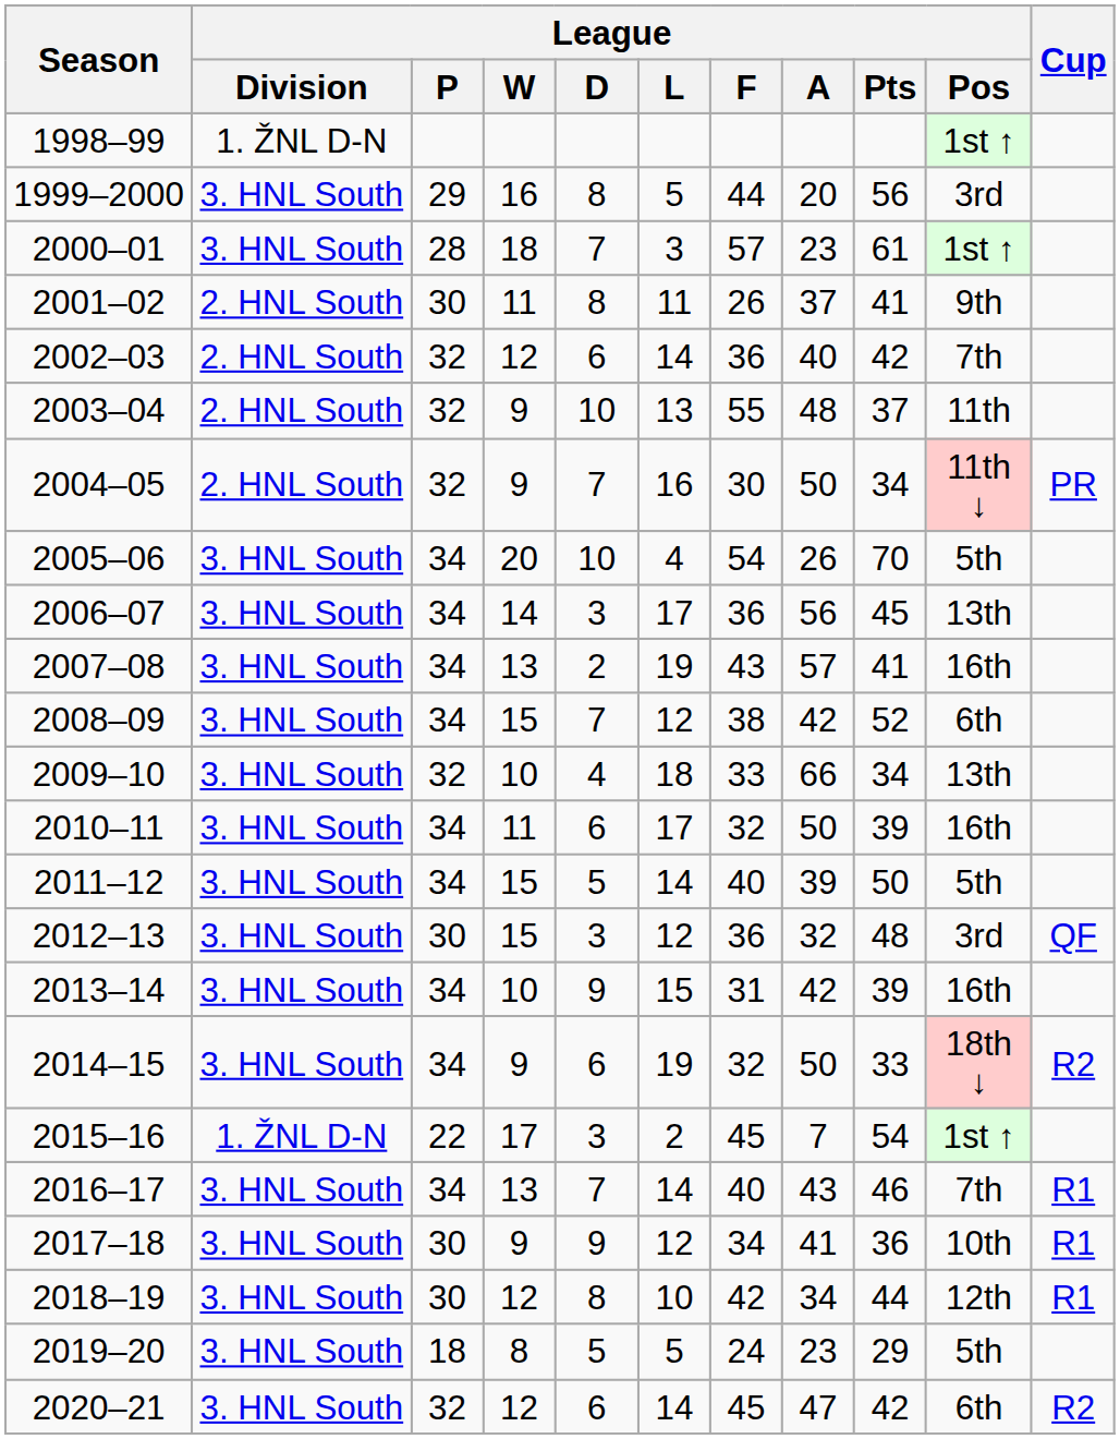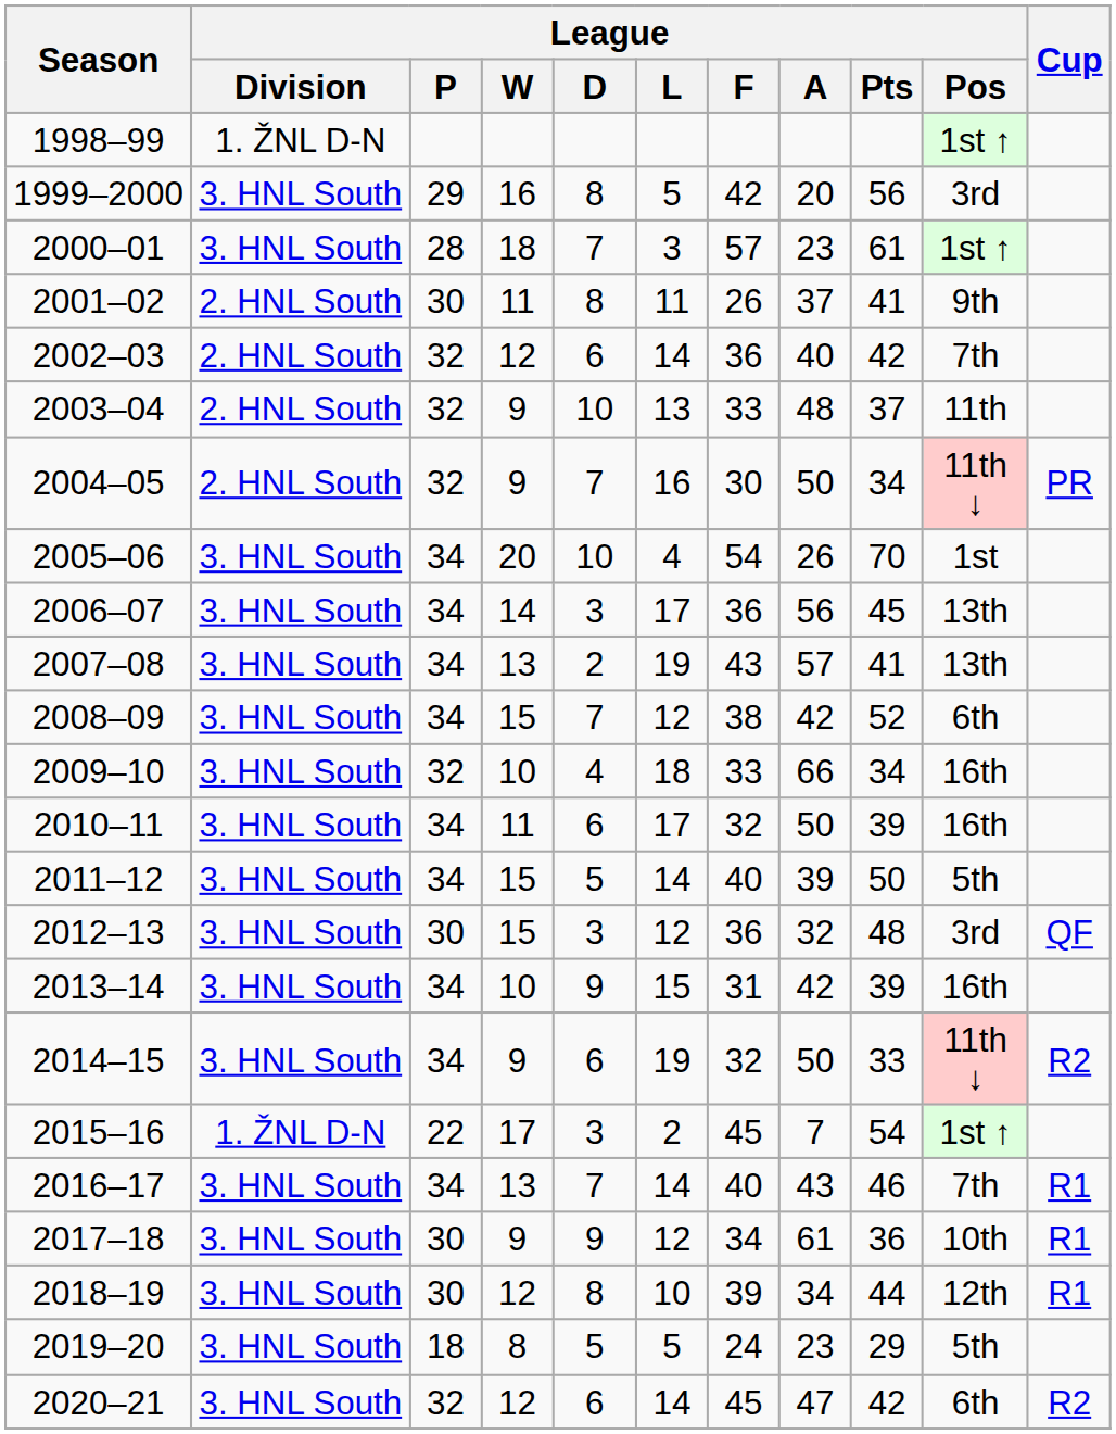 <table class="wikitable" style="font-size:95%; text-align: center;">
 <tr>
 <th rowspan=2>Season</th>
 <th colspan=9>League</th>
 <th rowspan=2 width="30"><a href='#'>Cup</a></th>
 </tr>
 <tr>
 <th>Division</th>
 <th width="25">P</th>
 <th width="25">W</th>
 <th width="30">D</th>
 <th width="25">L</th>
 <th width="25">F</th>
 <th width="25">A</th>
 <th width="25">Pts</th>
 <th width="40">Pos</th>
 </tr>
 <tr>
 <td>1998–99</td>
 <td>1. ŽNL D-N</td>
 <td></td>
 <td></td>
 <td></td>
 <td></td>
 <td></td>
 <td></td>
 <td></td>
 <td bgcolor="#DDFFDD">1st ↑</td>
 <td></td>
 </tr>
 <tr>
 <td>1999–2000</td>
 <td><a href='#'>3. HNL South</a></td>
 <td>29</td>
 <td>16</td>
 <td>8</td>
 <td>5</td>
-<td>44</td>
+<td>42</td>
 <td>20</td>
 <td>56</td>
 <td>3rd</td>
 <td></td>
 </tr>
 <tr>
 <td>2000–01</td>
 <td><a href='#'>3. HNL South</a></td>
 <td>28</td>
 <td>18</td>
 <td>7</td>
 <td>3</td>
 <td>57</td>
 <td>23</td>
 <td>61</td>
 <td bgcolor="#DDFFDD">1st ↑</td>
 <td></td>
 </tr>
 <tr>
 <td>2001–02</td>
 <td><a href='#'>2. HNL South</a></td>
 <td>30</td>
 <td>11</td>
 <td>8</td>
 <td>11</td>
 <td>26</td>
 <td>37</td>
 <td>41</td>
 <td>9th</td>
 <td></td>
 </tr>
 <tr>
 <td>2002–03</td>
 <td><a href='#'>2. HNL South</a></td>
 <td>32</td>
 <td>12</td>
 <td>6</td>
 <td>14</td>
 <td>36</td>
 <td>40</td>
 <td>42</td>
 <td>7th</td>
 <td></td>
 </tr>
 <tr>
 <td>2003–04</td>
 <td><a href='#'>2. HNL South</a></td>
 <td>32</td>
 <td>9</td>
 <td>10</td>
 <td>13</td>
-<td>55</td>
+<td>33</td>
 <td>48</td>
 <td>37</td>
 <td>11th</td>
 <td></td>
 </tr>
 <tr>
 <td>2004–05</td>
 <td><a href='#'>2. HNL South</a></td>
 <td>32</td>
 <td>9</td>
 <td>7</td>
 <td>16</td>
 <td>30</td>
 <td>50</td>
 <td>34</td>
 <td bgcolor="#FFCCCC">11th ↓</td>
 <td><a href='#'>PR</a></td>
 </tr>
 <tr>
 <td>2005–06</td>
 <td><a href='#'>3. HNL South</a></td>
 <td>34</td>
 <td>20</td>
 <td>10</td>
 <td>4</td>
 <td>54</td>
 <td>26</td>
 <td>70</td>
-<td>5th</td>
+<td>1st</td>
 <td></td>
 </tr>
 <tr>
 <td>2006–07</td>
 <td><a href='#'>3. HNL South</a></td>
 <td>34</td>
 <td>14</td>
 <td>3</td>
 <td>17</td>
 <td>36</td>
 <td>56</td>
 <td>45</td>
 <td>13th</td>
 <td></td>
 </tr>
 <tr>
 <td>2007–08</td>
 <td><a href='#'>3. HNL South</a></td>
 <td>34</td>
 <td>13</td>
 <td>2</td>
 <td>19</td>
 <td>43</td>
 <td>57</td>
 <td>41</td>
-<td>16th</td>
+<td>13th</td>
 <td></td>
 </tr>
 <tr>
 <td>2008–09</td>
 <td><a href='#'>3. HNL South</a></td>
 <td>34</td>
 <td>15</td>
 <td>7</td>
 <td>12</td>
 <td>38</td>
 <td>42</td>
 <td>52</td>
 <td>6th</td>
 <td></td>
 </tr>
 <tr>
 <td>2009–10</td>
 <td><a href='#'>3. HNL South</a></td>
 <td>32</td>
 <td>10</td>
 <td>4</td>
 <td>18</td>
 <td>33</td>
 <td>66</td>
 <td>34</td>
-<td>13th</td>
+<td>16th</td>
 <td></td>
 </tr>
 <tr>
 <td>2010–11</td>
 <td><a href='#'>3. HNL South</a></td>
 <td>34</td>
 <td>11</td>
 <td>6</td>
 <td>17</td>
 <td>32</td>
 <td>50</td>
 <td>39</td>
 <td>16th</td>
 <td></td>
 </tr>
 <tr>
 <td>2011–12</td>
 <td><a href='#'>3. HNL South</a></td>
 <td>34</td>
 <td>15</td>
 <td>5</td>
 <td>14</td>
 <td>40</td>
 <td>39</td>
 <td>50</td>
 <td>5th</td>
 <td></td>
 </tr>
 <tr>
 <td>2012–13</td>
 <td><a href='#'>3. HNL South</a></td>
 <td>30</td>
 <td>15</td>
 <td>3</td>
 <td>12</td>
 <td>36</td>
 <td>32</td>
 <td>48</td>
 <td>3rd</td>
 <td><a href='#'>QF</a></td>
 </tr>
 <tr>
 <td>2013–14</td>
 <td><a href='#'>3. HNL South</a></td>
 <td>34</td>
 <td>10</td>
 <td>9</td>
 <td>15</td>
 <td>31</td>
 <td>42</td>
 <td>39</td>
 <td>16th</td>
 <td></td>
 </tr>
 <tr>
 <td>2014–15</td>
 <td><a href='#'>3. HNL South</a></td>
 <td>34</td>
 <td>9</td>
 <td>6</td>
 <td>19</td>
 <td>32</td>
 <td>50</td>
 <td>33</td>
-<td bgcolor="#FFCCCC">18th ↓</td>
+<td bgcolor="#FFCCCC">11th ↓</td>
 <td><a href='#'>R2</a></td>
 </tr>
 <tr>
 <td>2015–16</td>
 <td><a href='#'>1. ŽNL D-N</a></td>
 <td>22</td>
 <td>17</td>
 <td>3</td>
 <td>2</td>
 <td>45</td>
 <td>7</td>
 <td>54</td>
 <td bgcolor="#DDFFDD">1st ↑</td>
 <td></td>
 </tr>
 <tr>
 <td>2016–17</td>
 <td><a href='#'>3. HNL South</a></td>
 <td>34</td>
 <td>13</td>
 <td>7</td>
 <td>14</td>
 <td>40</td>
 <td>43</td>
 <td>46</td>
 <td>7th</td>
 <td><a href='#'>R1</a></td>
 </tr>
 <tr>
 <td>2017–18</td>
 <td><a href='#'>3. HNL South</a></td>
 <td>30</td>
 <td>9</td>
 <td>9</td>
 <td>12</td>
 <td>34</td>
-<td>41</td>
+<td>61</td>
 <td>36</td>
 <td>10th</td>
 <td><a href='#'>R1</a></td>
 </tr>
 <tr>
 <td>2018–19</td>
 <td><a href='#'>3. HNL South</a></td>
 <td>30</td>
 <td>12</td>
 <td>8</td>
 <td>10</td>
-<td>42</td>
+<td>39</td>
 <td>34</td>
 <td>44</td>
 <td>12th</td>
 <td><a href='#'>R1</a></td>
 </tr>
 <tr>
 <td>2019–20</td>
 <td><a href='#'>3. HNL South</a></td>
 <td>18</td>
 <td>8</td>
 <td>5</td>
 <td>5</td>
 <td>24</td>
 <td>23</td>
 <td>29</td>
 <td>5th</td>
 <td></td>
 </tr>
 <tr>
 <td>2020–21</td>
 <td><a href='#'>3. HNL South</a></td>
 <td>32</td>
 <td>12</td>
 <td>6</td>
 <td>14</td>
 <td>45</td>
 <td>47</td>
 <td>42</td>
 <td>6th</td>
 <td><a href='#'>R2</a></td>
 </tr>
 <tr>
 </tr>
 </table>
